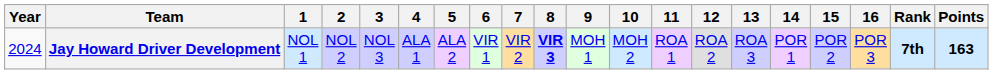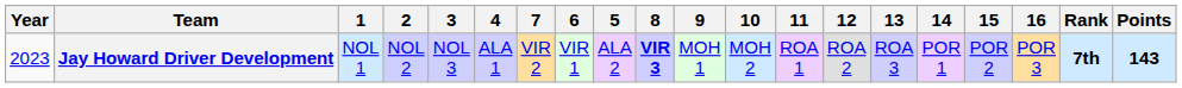 <table class="wikitable" style="text-align:center; font-size:85%">
 <tr>
 <th>Year</th>
 <th>Team</th>
 <th>1</th>
 <th>2</th>
 <th>3</th>
 <th>4</th>
+<th>7</th>
+<th>6</th>
 <th>5</th>
-<th>6</th>
-<th>7</th>
 <th>8</th>
 <th>9</th>
 <th>10</th>
 <th>11</th>
 <th>12</th>
 <th>13</th>
 <th>14</th>
 <th>15</th>
 <th>16</th>
 <th>Rank</th>
 <th>Points</th>
 </tr>
 <tr>
-<td><a href='#'>2024</a></td>
+<td><a href='#'>2023</a></td>
 <th nowrap=""><a href='#'>Jay Howard Driver Development</a></th>
 <td style="background:#CFEAFF;"><a href='#'>NOL<br>1</a><br></td>
 <td style="background:#CFCFFF;"><a href='#'>NOL<br>2</a><br></td>
 <td style="background:#CFCFFF;"><a href='#'>NOL<br>3</a><br></td>
 <td style="background:#CFCFFF;"><a href='#'>ALA<br>1</a><br></td>
+<td style="background:#FFDF9F;"><a href='#'>VIR<br>2</a><br></td>
+<td style="background:#DFFFDF;"><a href='#'>VIR<br>1</a><br></td>
 <td style="background:#EFCFFF;"><a href='#'>ALA<br>2</a><br></td>
-<td style="background:#DFFFDF;"><a href='#'>VIR<br>1</a><br></td>
-<td style="background:#FFDF9F;"><a href='#'>VIR<br>2</a><br></td>
 <td style="background:#CFCFFF;"><strong><a href='#'>VIR<br>3</a><br></strong></td>
 <td style="background:#DFFFDF;"><a href='#'>MOH<br>1</a><br></td>
 <td style="background:#CFEAFF;"><a href='#'>MOH<br>2</a><br></td>
 <td style="background:#EFCFFF;"><a href='#'>ROA<br>1</a><br></td>
 <td style="background:#DFDFDF;"><a href='#'>ROA<br>2</a><br></td>
 <td style="background:#CFCFFF;"><a href='#'>ROA<br>3</a><br></td>
 <td style="background:#EFCFFF;"><a href='#'>POR<br>1</a><br></td>
 <td style="background:#CFCFFF;"><a href='#'>POR<br>2</a><br></td>
 <td style="background:#FFDF9F;"><a href='#'>POR<br>3</a><br></td>
 <th style="background:#CFEAFF;">7th</th>
-<th style="background:#CFEAFF;">163</th>
+<th style="background:#CFEAFF;">143</th>
 </tr>
 </table>
